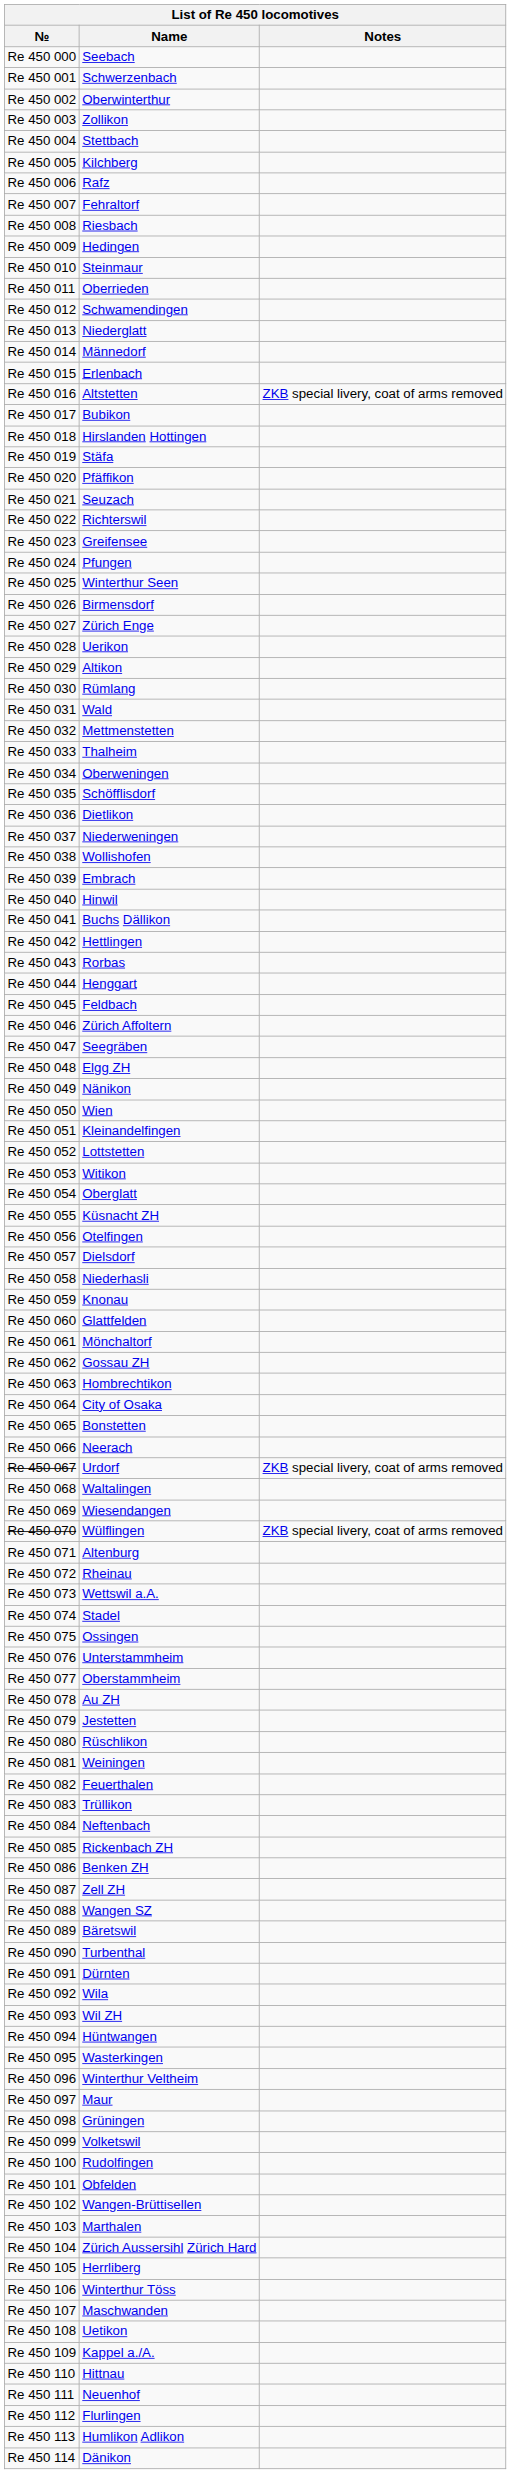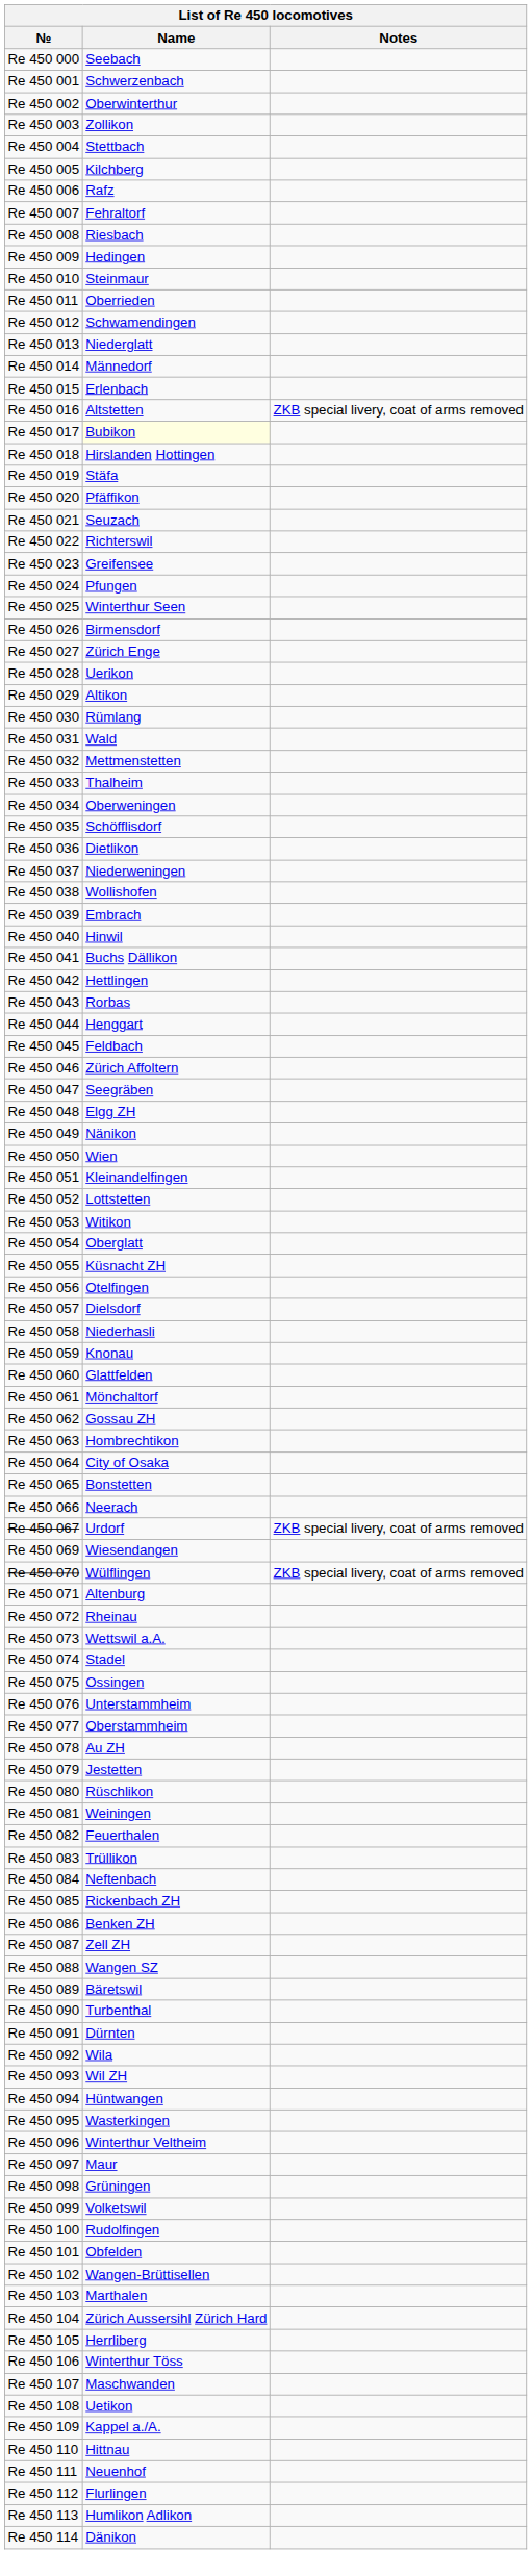 <table class="wikitable collapsible collapsed">
 <tr>
 <th colspan=3>List of Re 450 locomotives</th>
 </tr>
 <tr>
 <th>№</th>
 <th>Name</th>
 <th>Notes</th>
 </tr>
 <tr>
 <td>Re 450 000</td>
 <td> <a href='#'>Seebach</a></td>
 <td></td>
 </tr>
 <tr>
 <td>Re 450 001</td>
 <td> <a href='#'>Schwerzenbach</a></td>
 <td></td>
 </tr>
 <tr>
 <td>Re 450 002</td>
 <td> <a href='#'>Oberwinterthur</a></td>
 <td></td>
 </tr>
 <tr>
 <td>Re 450 003</td>
 <td> <a href='#'>Zollikon</a></td>
 <td></td>
 </tr>
 <tr>
 <td>Re 450 004</td>
 <td><a href='#'>Stettbach</a></td>
 <td></td>
 </tr>
 <tr>
 <td>Re 450 005</td>
 <td> <a href='#'>Kilchberg</a></td>
 <td></td>
 </tr>
 <tr>
 <td>Re 450 006</td>
 <td> <a href='#'>Rafz</a></td>
 <td></td>
 </tr>
 <tr>
 <td>Re 450 007</td>
 <td> <a href='#'>Fehraltorf</a></td>
 <td></td>
 </tr>
 <tr>
 <td>Re 450 008</td>
 <td> <a href='#'>Riesbach</a></td>
 <td></td>
 </tr>
 <tr>
 <td>Re 450 009</td>
 <td> <a href='#'>Hedingen</a></td>
 <td></td>
 </tr>
 <tr>
 <td>Re 450 010</td>
 <td> <a href='#'>Steinmaur</a></td>
 <td></td>
 </tr>
 <tr>
 <td>Re 450 011</td>
 <td> <a href='#'>Oberrieden</a></td>
 <td></td>
 </tr>
 <tr>
 <td>Re 450 012</td>
 <td> <a href='#'>Schwamendingen</a></td>
 <td></td>
 </tr>
 <tr>
 <td>Re 450 013</td>
 <td> <a href='#'>Niederglatt</a></td>
 <td></td>
 </tr>
 <tr>
 <td>Re 450 014</td>
 <td> <a href='#'>Männedorf</a></td>
 <td></td>
 </tr>
 <tr>
 <td>Re 450 015</td>
 <td> <a href='#'>Erlenbach</a></td>
 <td></td>
 </tr>
 <tr>
 <td>Re 450 016</td>
 <td> <a href='#'>Altstetten</a></td>
 <td><a href='#'>ZKB</a> special livery, coat of arms removed</td>
 </tr>
 <tr>
 <td>Re 450 017</td>
-<td> <a href='#'>Bubikon</a></td>
+<td style="background: lightyellow;"> <a href='#'>Bubikon</a></td>
 <td></td>
 </tr>
 <tr>
 <td>Re 450 018</td>
 <td> <a href='#'>Hirslanden</a>   <a href='#'>Hottingen</a></td>
 <td></td>
 </tr>
 <tr>
 <td>Re 450 019</td>
 <td> <a href='#'>Stäfa</a></td>
 <td></td>
 </tr>
 <tr>
 <td>Re 450 020</td>
 <td> <a href='#'>Pfäffikon</a></td>
 <td></td>
 </tr>
 <tr>
 <td>Re 450 021</td>
 <td> <a href='#'>Seuzach</a></td>
 <td></td>
 </tr>
 <tr>
 <td>Re 450 022</td>
 <td> <a href='#'>Richterswil</a></td>
 <td></td>
 </tr>
 <tr>
 <td>Re 450 023</td>
 <td> <a href='#'>Greifensee</a></td>
 <td></td>
 </tr>
 <tr>
 <td>Re 450 024</td>
 <td> <a href='#'>Pfungen</a></td>
 <td></td>
 </tr>
 <tr>
 <td>Re 450 025</td>
 <td> <a href='#'>Winterthur Seen</a></td>
 <td></td>
 </tr>
 <tr>
 <td>Re 450 026</td>
 <td> <a href='#'>Birmensdorf</a></td>
 <td></td>
 </tr>
 <tr>
 <td>Re 450 027</td>
 <td> <a href='#'>Zürich Enge</a></td>
 <td></td>
 </tr>
 <tr>
 <td>Re 450 028</td>
 <td><a href='#'>Uerikon</a></td>
 <td></td>
 </tr>
 <tr>
 <td>Re 450 029</td>
 <td> <a href='#'>Altikon</a></td>
 <td></td>
 </tr>
 <tr>
 <td>Re 450 030</td>
 <td> <a href='#'>Rümlang</a></td>
 <td></td>
 </tr>
 <tr>
 <td>Re 450 031</td>
 <td> <a href='#'>Wald</a></td>
 <td></td>
 </tr>
 <tr>
 <td>Re 450 032</td>
 <td> <a href='#'>Mettmenstetten</a></td>
 <td></td>
 </tr>
 <tr>
 <td>Re 450 033</td>
 <td> <a href='#'>Thalheim</a></td>
 <td></td>
 </tr>
 <tr>
 <td>Re 450 034</td>
 <td> <a href='#'>Oberweningen</a></td>
 <td></td>
 </tr>
 <tr>
 <td>Re 450 035</td>
 <td> <a href='#'>Schöfflisdorf</a></td>
 <td></td>
 </tr>
 <tr>
 <td>Re 450 036</td>
 <td> <a href='#'>Dietlikon</a></td>
 <td></td>
 </tr>
 <tr>
 <td>Re 450 037</td>
 <td> <a href='#'>Niederweningen</a></td>
 <td></td>
 </tr>
 <tr>
 <td>Re 450 038</td>
 <td> <a href='#'>Wollishofen</a></td>
 <td></td>
 </tr>
 <tr>
 <td>Re 450 039</td>
 <td> <a href='#'>Embrach</a></td>
 <td></td>
 </tr>
 <tr>
 <td>Re 450 040</td>
 <td> <a href='#'>Hinwil</a></td>
 <td></td>
 </tr>
 <tr>
 <td>Re 450 041</td>
 <td> <a href='#'>Buchs</a>   <a href='#'>Dällikon</a></td>
 <td></td>
 </tr>
 <tr>
 <td>Re 450 042</td>
 <td> <a href='#'>Hettlingen</a></td>
 <td></td>
 </tr>
 <tr>
 <td>Re 450 043</td>
 <td> <a href='#'>Rorbas</a></td>
 <td></td>
 </tr>
 <tr>
 <td>Re 450 044</td>
 <td> <a href='#'>Henggart</a></td>
 <td></td>
 </tr>
 <tr>
 <td>Re 450 045</td>
 <td><a href='#'>Feldbach</a></td>
 <td></td>
 </tr>
 <tr>
 <td>Re 450 046</td>
 <td> <a href='#'>Zürich Affoltern</a></td>
 <td></td>
 </tr>
 <tr>
 <td>Re 450 047</td>
 <td> <a href='#'>Seegräben</a></td>
 <td></td>
 </tr>
 <tr>
 <td>Re 450 048</td>
 <td> <a href='#'>Elgg ZH</a></td>
 <td></td>
 </tr>
 <tr>
 <td>Re 450 049</td>
 <td> <a href='#'>Nänikon</a></td>
 <td></td>
 </tr>
 <tr>
 <td>Re 450 050</td>
 <td> <a href='#'>Wien</a></td>
 <td></td>
 </tr>
 <tr>
 <td>Re 450 051</td>
 <td> <a href='#'>Kleinandelfingen</a></td>
 <td></td>
 </tr>
 <tr>
 <td>Re 450 052</td>
 <td> <a href='#'>Lottstetten</a></td>
 <td></td>
 </tr>
 <tr>
 <td>Re 450 053</td>
 <td> <a href='#'>Witikon</a></td>
 <td></td>
 </tr>
 <tr>
 <td>Re 450 054</td>
 <td> <a href='#'>Oberglatt</a></td>
 <td></td>
 </tr>
 <tr>
 <td>Re 450 055</td>
 <td> <a href='#'>Küsnacht ZH</a></td>
 <td></td>
 </tr>
 <tr>
 <td>Re 450 056</td>
 <td> <a href='#'>Otelfingen</a></td>
 <td></td>
 </tr>
 <tr>
 <td>Re 450 057</td>
 <td> <a href='#'>Dielsdorf</a></td>
 <td></td>
 </tr>
 <tr>
 <td>Re 450 058</td>
 <td> <a href='#'>Niederhasli</a></td>
 <td></td>
 </tr>
 <tr>
 <td>Re 450 059</td>
 <td> <a href='#'>Knonau</a></td>
 <td></td>
 </tr>
 <tr>
 <td>Re 450 060</td>
 <td> <a href='#'>Glattfelden</a></td>
 <td></td>
 </tr>
 <tr>
 <td>Re 450 061</td>
 <td> <a href='#'>Mönchaltorf</a></td>
 <td></td>
 </tr>
 <tr>
 <td>Re 450 062</td>
 <td> <a href='#'>Gossau ZH</a></td>
 <td></td>
 </tr>
 <tr>
 <td>Re 450 063</td>
 <td> <a href='#'>Hombrechtikon</a></td>
 <td></td>
 </tr>
 <tr>
 <td>Re 450 064</td>
 <td> <a href='#'>City of Osaka</a></td>
 <td></td>
 </tr>
 <tr>
 <td>Re 450 065</td>
 <td> <a href='#'>Bonstetten</a></td>
 <td></td>
 </tr>
 <tr>
 <td>Re 450 066</td>
 <td> <a href='#'>Neerach</a></td>
 <td></td>
 </tr>
 <tr>
 <td><s>Re 450 067</s></td>
 <td> <a href='#'>Urdorf</a></td>
 <td><a href='#'>ZKB</a> special livery, coat of arms removed</td>
 </tr>
 <tr>
-<td>Re 450 068</td>
-<td> <a href='#'>Waltalingen</a></td>
-<td></td>
-</tr>
-<tr>
 <td>Re 450 069</td>
 <td> <a href='#'>Wiesendangen</a></td>
 <td></td>
 </tr>
 <tr>
 <td><s>Re 450 070</s></td>
 <td> <a href='#'>Wülflingen</a></td>
 <td><a href='#'>ZKB</a> special livery, coat of arms removed</td>
 </tr>
 <tr>
 <td>Re 450 071</td>
 <td> <a href='#'>Altenburg</a></td>
 <td></td>
 </tr>
 <tr>
 <td>Re 450 072</td>
 <td> <a href='#'>Rheinau</a></td>
 <td></td>
 </tr>
 <tr>
 <td>Re 450 073</td>
 <td> <a href='#'>Wettswil a.A.</a></td>
 <td></td>
 </tr>
 <tr>
 <td>Re 450 074</td>
 <td> <a href='#'>Stadel</a></td>
 <td></td>
 </tr>
 <tr>
 <td>Re 450 075</td>
 <td> <a href='#'>Ossingen</a></td>
 <td></td>
 </tr>
 <tr>
 <td>Re 450 076</td>
 <td> <a href='#'>Unterstammheim</a></td>
 <td></td>
 </tr>
 <tr>
 <td>Re 450 077</td>
 <td> <a href='#'>Oberstammheim</a></td>
 <td></td>
 </tr>
 <tr>
 <td>Re 450 078</td>
 <td><a href='#'>Au ZH</a></td>
 <td></td>
 </tr>
 <tr>
 <td>Re 450 079</td>
 <td> <a href='#'>Jestetten</a></td>
 <td></td>
 </tr>
 <tr>
 <td>Re 450 080</td>
 <td> <a href='#'>Rüschlikon</a></td>
 <td></td>
 </tr>
 <tr>
 <td>Re 450 081</td>
 <td> <a href='#'>Weiningen</a></td>
 <td></td>
 </tr>
 <tr>
 <td>Re 450 082</td>
 <td> <a href='#'>Feuerthalen</a></td>
 <td></td>
 </tr>
 <tr>
 <td>Re 450 083</td>
 <td> <a href='#'>Trüllikon</a></td>
 <td></td>
 </tr>
 <tr>
 <td>Re 450 084</td>
 <td> <a href='#'>Neftenbach</a></td>
 <td></td>
 </tr>
 <tr>
 <td>Re 450 085</td>
 <td> <a href='#'>Rickenbach ZH</a></td>
 <td></td>
 </tr>
 <tr>
 <td>Re 450 086</td>
 <td> <a href='#'>Benken ZH</a></td>
 <td></td>
 </tr>
 <tr>
 <td>Re 450 087</td>
 <td> <a href='#'>Zell ZH</a></td>
 <td></td>
 </tr>
 <tr>
 <td>Re 450 088</td>
 <td> <a href='#'>Wangen SZ</a></td>
 <td></td>
 </tr>
 <tr>
 <td>Re 450 089</td>
 <td> <a href='#'>Bäretswil</a></td>
 <td></td>
 </tr>
 <tr>
 <td>Re 450 090</td>
 <td> <a href='#'>Turbenthal</a></td>
 <td></td>
 </tr>
 <tr>
 <td>Re 450 091</td>
 <td> <a href='#'>Dürnten</a></td>
 <td></td>
 </tr>
 <tr>
 <td>Re 450 092</td>
 <td> <a href='#'>Wila</a></td>
 <td></td>
 </tr>
 <tr>
 <td>Re 450 093</td>
 <td> <a href='#'>Wil ZH</a></td>
 <td></td>
 </tr>
 <tr>
 <td>Re 450 094</td>
 <td> <a href='#'>Hüntwangen</a></td>
 <td></td>
 </tr>
 <tr>
 <td>Re 450 095</td>
 <td> <a href='#'>Wasterkingen</a></td>
 <td></td>
 </tr>
 <tr>
 <td>Re 450 096</td>
 <td> <a href='#'>Winterthur Veltheim</a></td>
 <td></td>
 </tr>
 <tr>
 <td>Re 450 097</td>
 <td> <a href='#'>Maur</a></td>
 <td></td>
 </tr>
 <tr>
 <td>Re 450 098</td>
 <td> <a href='#'>Grüningen</a></td>
 <td></td>
 </tr>
 <tr>
 <td>Re 450 099</td>
 <td> <a href='#'>Volketswil</a></td>
 <td></td>
 </tr>
 <tr>
 <td>Re 450 100</td>
 <td><a href='#'>Rudolfingen</a></td>
 <td></td>
 </tr>
 <tr>
 <td>Re 450 101</td>
 <td> <a href='#'>Obfelden</a></td>
 <td></td>
 </tr>
 <tr>
 <td>Re 450 102</td>
 <td> <a href='#'>Wangen-Brüttisellen</a></td>
 <td></td>
 </tr>
 <tr>
 <td>Re 450 103</td>
 <td> <a href='#'>Marthalen</a></td>
 <td></td>
 </tr>
 <tr>
 <td>Re 450 104</td>
 <td> <a href='#'>Zürich Aussersihl</a>   <a href='#'>Zürich Hard</a></td>
 <td></td>
 </tr>
 <tr>
 <td>Re 450 105</td>
 <td> <a href='#'>Herrliberg</a></td>
 <td></td>
 </tr>
 <tr>
 <td>Re 450 106</td>
 <td> <a href='#'>Winterthur Töss</a></td>
 <td></td>
 </tr>
 <tr>
 <td>Re 450 107</td>
 <td> <a href='#'>Maschwanden</a></td>
 <td></td>
 </tr>
 <tr>
 <td>Re 450 108</td>
 <td> <a href='#'>Uetikon</a></td>
 <td></td>
 </tr>
 <tr>
 <td>Re 450 109</td>
 <td> <a href='#'>Kappel a./A.</a></td>
 <td></td>
 </tr>
 <tr>
 <td>Re 450 110</td>
 <td> <a href='#'>Hittnau</a></td>
 <td></td>
 </tr>
 <tr>
 <td>Re 450 111</td>
 <td> <a href='#'>Neuenhof</a></td>
 <td></td>
 </tr>
 <tr>
 <td>Re 450 112</td>
 <td> <a href='#'>Flurlingen</a></td>
 <td></td>
 </tr>
 <tr>
 <td>Re 450 113</td>
 <td> <a href='#'>Humlikon</a>   <a href='#'>Adlikon</a></td>
 <td></td>
 </tr>
 <tr>
 <td>Re 450 114</td>
 <td> <a href='#'>Dänikon</a></td>
 <td></td>
 </tr>
 </table>
